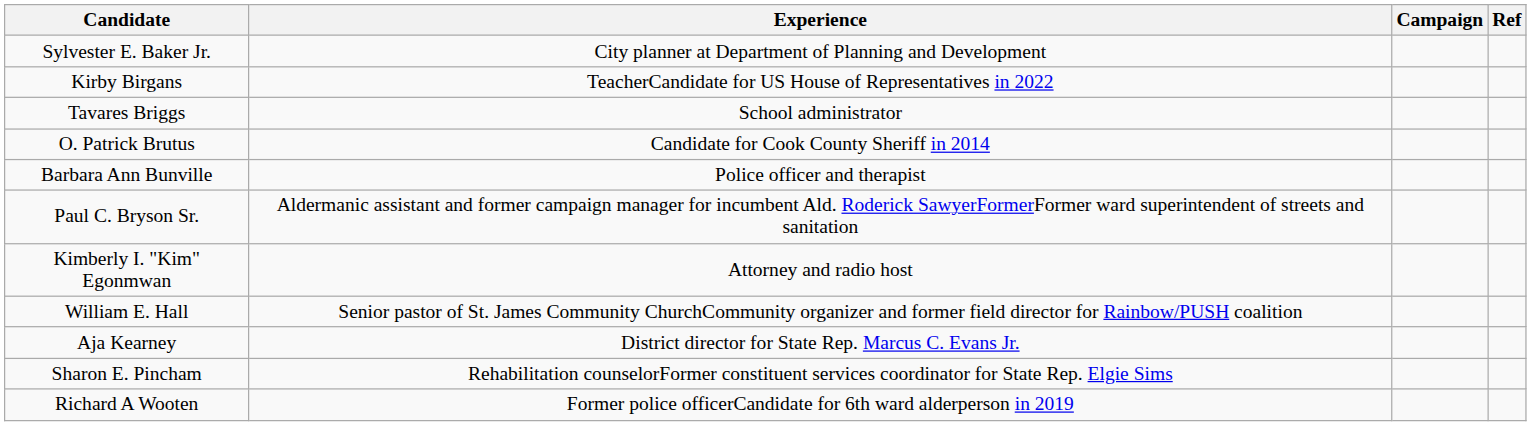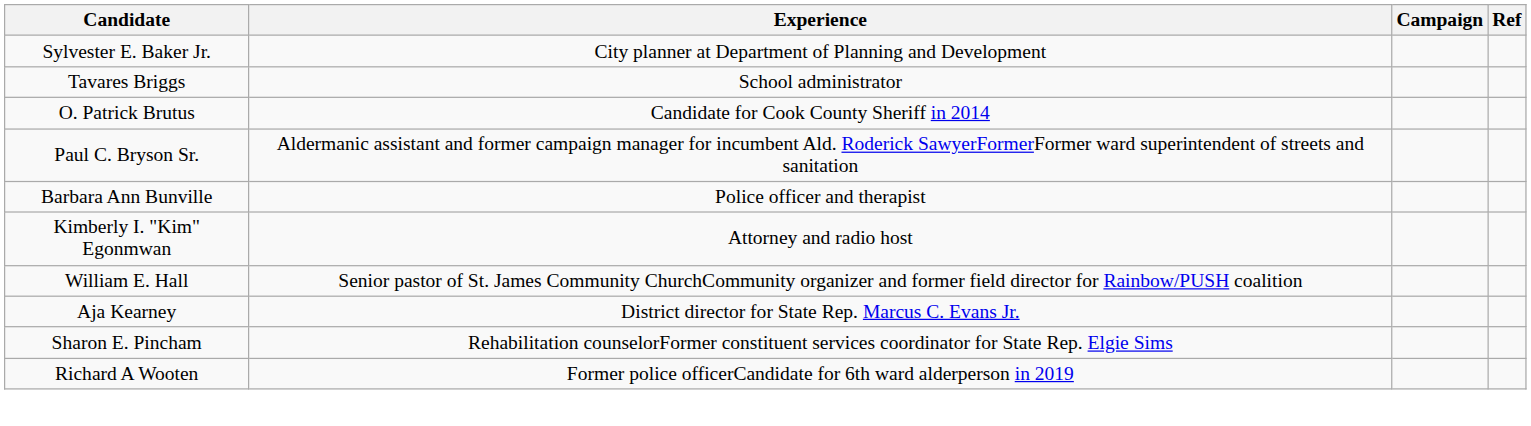 <table class="wikitable" style="text-align:center">
 <tr>
 <th>Candidate</th>
 <th>Experience</th>
 <th>Campaign</th>
 <th>Ref</th>
 </tr>
 <tr>
 <td>Sylvester E. Baker Jr.</td>
 <td>City planner at Department of Planning and Development</td>
-<td></td>
-<td></td>
-</tr>
-<tr>
-<td>Kirby Birgans</td>
-<td>TeacherCandidate for US House of Representatives <a href='#'>in 2022</a></td>
 <td></td>
 <td></td>
 </tr>
 <tr>
 <td>Tavares Briggs</td>
 <td>School administrator</td>
 <td></td>
 <td></td>
 </tr>
 <tr>
 <td>O. Patrick Brutus</td>
 <td>Candidate for Cook County Sheriff <a href='#'>in 2014</a></td>
 <td></td>
 <td></td>
 </tr>
 <tr>
-<td>Barbara Ann Bunville</td>
-<td>Police officer and therapist</td>
+<td>Paul C. Bryson Sr.</td>
+<td>Aldermanic assistant and former campaign manager for incumbent Ald. <a href='#'>Roderick SawyerFormer</a>Former ward superintendent of streets and sanitation</td>
 <td></td>
 <td></td>
 </tr>
 <tr>
-<td>Paul C. Bryson Sr.</td>
-<td>Aldermanic assistant and former campaign manager for incumbent Ald. <a href='#'>Roderick SawyerFormer</a>Former ward superintendent of streets and sanitation</td>
+<td>Barbara Ann Bunville</td>
+<td>Police officer and therapist</td>
 <td></td>
 <td></td>
 </tr>
 <tr>
 <td>Kimberly I. "Kim" Egonmwan</td>
 <td>Attorney and radio host</td>
 <td></td>
 <td></td>
 </tr>
 <tr>
 <td>William E. Hall</td>
 <td>Senior pastor of St. James Community ChurchCommunity organizer and former field director for <a href='#'>Rainbow/PUSH</a> coalition</td>
 <td></td>
 <td></td>
 </tr>
 <tr>
 <td>Aja Kearney</td>
 <td>District director for State Rep. <a href='#'>Marcus C. Evans Jr.</a></td>
 <td></td>
 <td></td>
 </tr>
 <tr>
 <td>Sharon E. Pincham</td>
 <td>Rehabilitation counselorFormer constituent services coordinator for State Rep. <a href='#'>Elgie Sims</a></td>
 <td></td>
 <td></td>
 </tr>
 <tr>
 <td>Richard A Wooten</td>
 <td>Former police officerCandidate for 6th ward alderperson <a href='#'>in 2019</a></td>
 <td></td>
 <td></td>
 </tr>
 </table>
